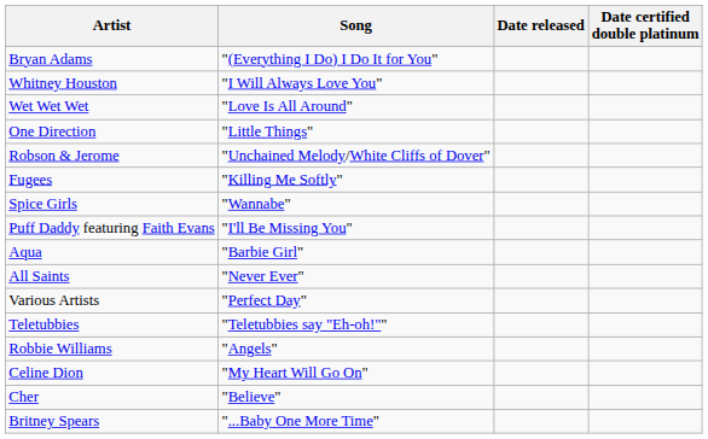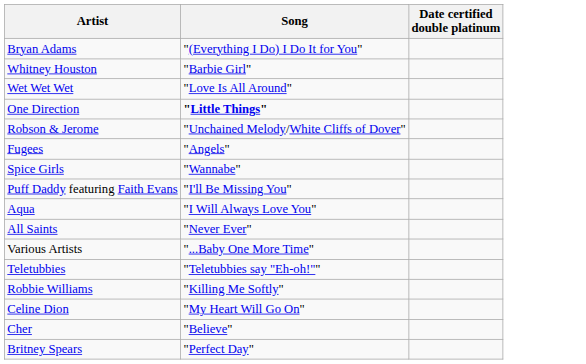 <table class="wikitable plainrowheaders sortable">
 <tr>
 <th scope=col>Artist</th>
 <th scope=col>Song</th>
-<th scope=col>Date released</th>
 <th scope=col>Date certified<br>double platinum</th>
 </tr>
 <tr>
 <td><a href='#'>Bryan Adams</a></td>
 <td>"<a href='#'>(Everything I Do) I Do It for You</a>"</td>
 <td></td>
-<td></td>
 </tr>
 <tr>
 <td><a href='#'>Whitney Houston</a></td>
-<td>"<a href='#'>I Will Always Love You</a>"</td>
-<td></td>
+<td>"<a href='#'>Barbie Girl</a>"</td>
 <td></td>
 </tr>
 <tr>
 <td><a href='#'>Wet Wet Wet</a></td>
 <td>"<a href='#'>Love Is All Around</a>"</td>
 <td></td>
-<td></td>
 </tr>
 <tr>
 <td><a href='#'>One Direction</a></td>
-<td>"<a href='#'>Little Things</a>"</td>
-<td></td>
+<td><strong>"<a href='#'>Little Things</a>"</strong></td>
 <td></td>
 </tr>
 <tr>
 <td><a href='#'>Robson & Jerome</a></td>
 <td>"<a href='#'>Unchained Melody</a>/<a href='#'>White Cliffs of Dover</a>"</td>
 <td></td>
-<td></td>
 </tr>
 <tr>
 <td><a href='#'>Fugees</a></td>
-<td>"<a href='#'>Killing Me Softly</a>"</td>
-<td></td>
+<td>"<a href='#'>Angels</a>"</td>
 <td></td>
 </tr>
 <tr>
 <td><a href='#'>Spice Girls</a></td>
 <td>"<a href='#'>Wannabe</a>"</td>
 <td></td>
-<td></td>
 </tr>
 <tr>
 <td><a href='#'>Puff Daddy</a> featuring <a href='#'>Faith Evans</a></td>
 <td>"<a href='#'>I'll Be Missing You</a>"</td>
 <td></td>
-<td></td>
 </tr>
 <tr>
 <td><a href='#'>Aqua</a></td>
-<td>"<a href='#'>Barbie Girl</a>"</td>
-<td></td>
+<td>"<a href='#'>I Will Always Love You</a>"</td>
 <td></td>
 </tr>
 <tr>
 <td><a href='#'>All Saints</a></td>
 <td>"<a href='#'>Never Ever</a>"</td>
 <td></td>
-<td></td>
 </tr>
 <tr>
 <td>Various Artists</td>
-<td>"<a href='#'>Perfect Day</a>"</td>
-<td></td>
+<td>"<a href='#'>...Baby One More Time</a>"</td>
 <td></td>
 </tr>
 <tr>
 <td><a href='#'>Teletubbies</a></td>
 <td>"<a href='#'>Teletubbies say "Eh-oh!"</a>"</td>
 <td></td>
-<td></td>
 </tr>
 <tr>
 <td><a href='#'>Robbie Williams</a></td>
-<td>"<a href='#'>Angels</a>"</td>
-<td></td>
+<td>"<a href='#'>Killing Me Softly</a>"</td>
 <td></td>
 </tr>
 <tr>
 <td><a href='#'>Celine Dion</a></td>
 <td>"<a href='#'>My Heart Will Go On</a>"</td>
 <td></td>
-<td></td>
 </tr>
 <tr>
 <td><a href='#'>Cher</a></td>
 <td>"<a href='#'>Believe</a>"</td>
 <td></td>
-<td></td>
 </tr>
 <tr>
 <td><a href='#'>Britney Spears</a></td>
-<td>"<a href='#'>...Baby One More Time</a>"</td>
-<td></td>
+<td>"<a href='#'>Perfect Day</a>"</td>
 <td></td>
 </tr>
 </table>
